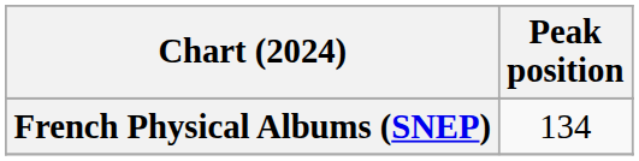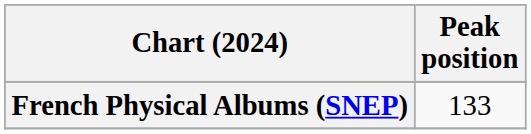 <table class="wikitable sortable plainrowheaders" style="text-align:center;">
 <tr>
 <th scope="col">Chart (2024)</th>
 <th scope="col">Peak<br>position</th>
 </tr>
 <tr>
 </tr>
 <tr>
 </tr>
 <tr>
 </tr>
 <tr>
 </tr>
 <tr>
 <th scope="row">French Physical Albums (<a href='#'>SNEP</a>)</th>
-<td>134</td>
+<td>133</td>
 </tr>
 <tr>
 </tr>
 <tr>
 </tr>
 <tr>
 </tr>
 <tr>
 </tr>
 <tr>
 </tr>
 <tr>
 </tr>
 <tr>
 </tr>
 </table>
